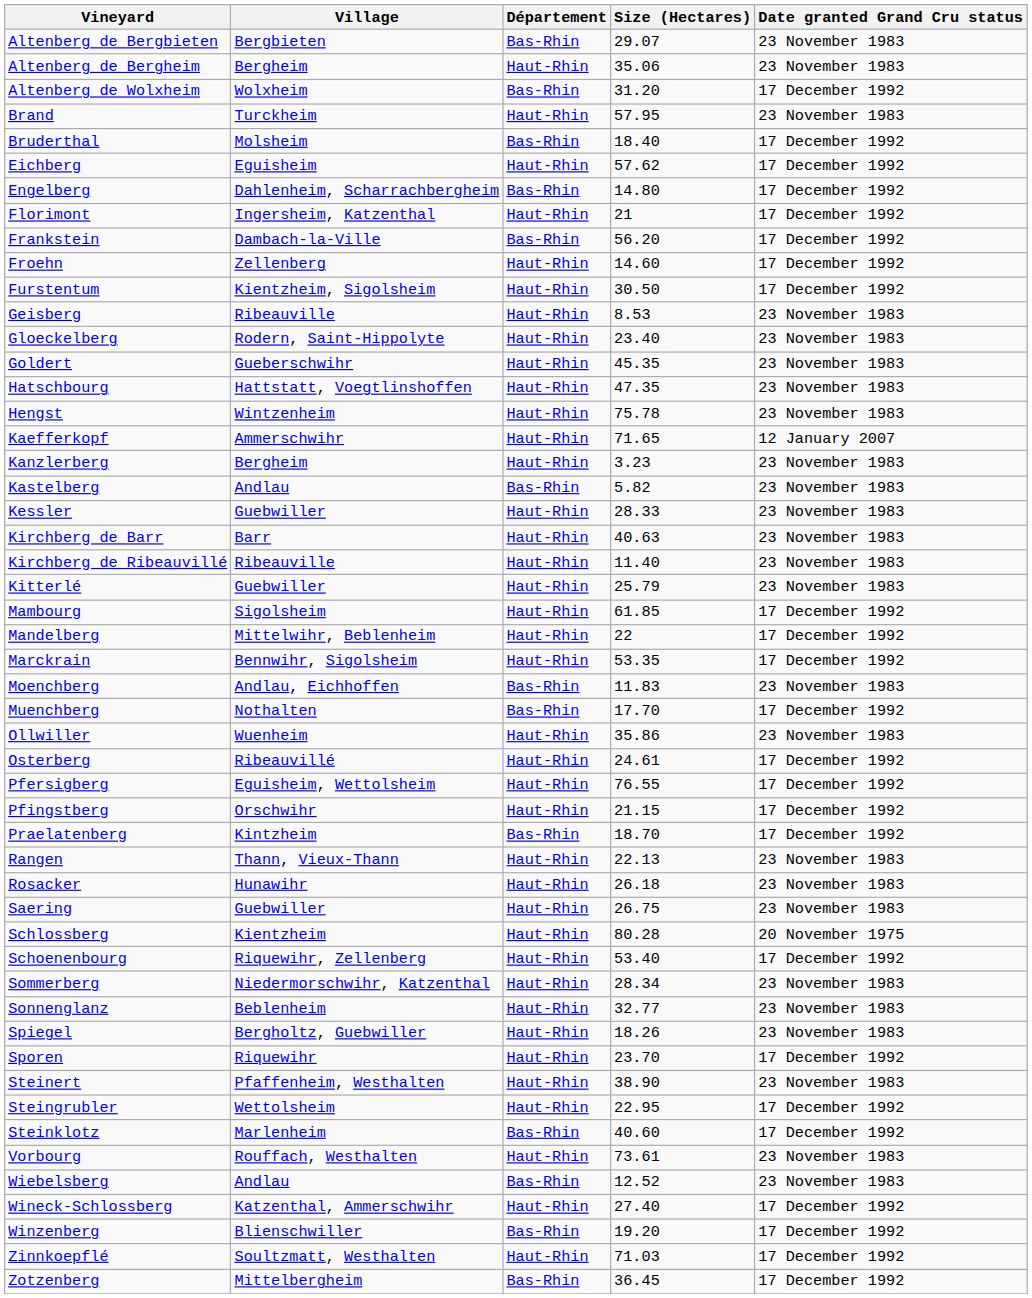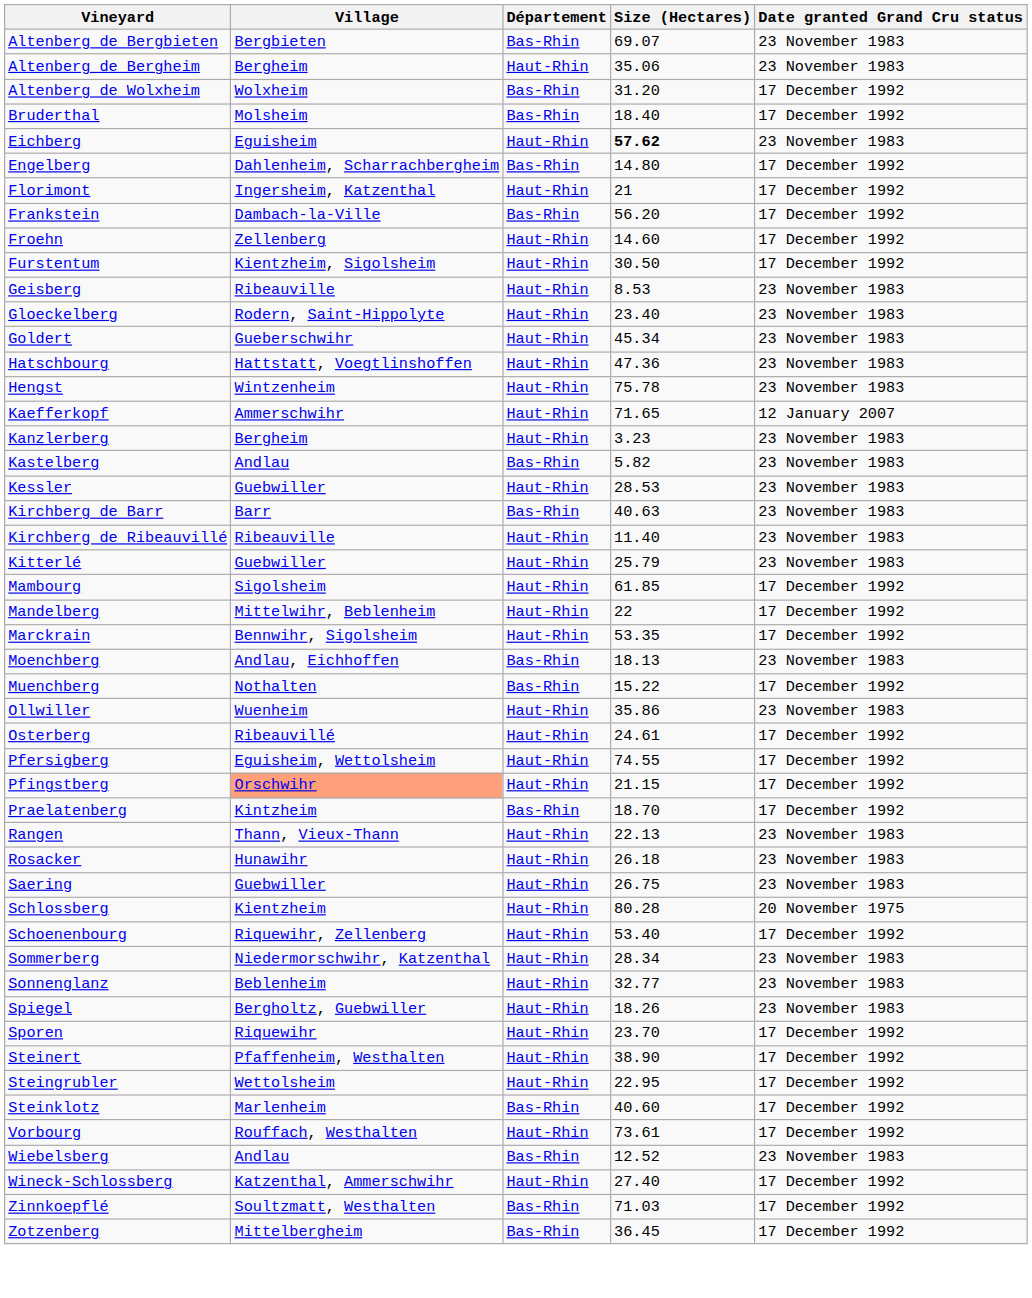 <table class="wikitable sortable">
 <tr>
 <th>Vineyard</th>
 <th>Village</th>
 <th>Département</th>
 <th>Size (Hectares)</th>
 <th>Date granted Grand Cru status</th>
 </tr>
 <tr>
 <td><a href='#'>Altenberg de Bergbieten</a></td>
 <td><a href='#'>Bergbieten</a></td>
 <td><a href='#'>Bas-Rhin</a></td>
-<td>29.07</td>
+<td>69.07</td>
 <td>23 November 1983</td>
 </tr>
 <tr>
 <td><a href='#'>Altenberg de Bergheim</a></td>
 <td><a href='#'>Bergheim</a></td>
 <td><a href='#'>Haut-Rhin</a></td>
 <td>35.06</td>
 <td>23 November 1983</td>
 </tr>
 <tr>
 <td><a href='#'>Altenberg de Wolxheim</a></td>
 <td><a href='#'>Wolxheim</a></td>
 <td><a href='#'>Bas-Rhin</a></td>
 <td>31.20</td>
 <td>17 December 1992</td>
 </tr>
 <tr>
-<td><a href='#'>Brand</a></td>
-<td><a href='#'>Turckheim</a></td>
-<td><a href='#'>Haut-Rhin</a></td>
-<td>57.95</td>
-<td>23 November 1983</td>
-</tr>
-<tr>
 <td><a href='#'>Bruderthal</a></td>
 <td><a href='#'>Molsheim</a></td>
 <td><a href='#'>Bas-Rhin</a></td>
 <td>18.40</td>
 <td>17 December 1992</td>
 </tr>
 <tr>
 <td><a href='#'>Eichberg</a></td>
 <td><a href='#'>Eguisheim</a></td>
 <td><a href='#'>Haut-Rhin</a></td>
-<td>57.62</td>
-<td>17 December 1992</td>
+<td><strong>57.62</strong></td>
+<td>23 November 1983</td>
 </tr>
 <tr>
 <td><a href='#'>Engelberg</a></td>
 <td><a href='#'>Dahlenheim</a>, <a href='#'>Scharrachbergheim</a></td>
 <td><a href='#'>Bas-Rhin</a></td>
 <td>14.80</td>
 <td>17 December 1992</td>
 </tr>
 <tr>
 <td><a href='#'>Florimont</a></td>
 <td><a href='#'>Ingersheim</a>, <a href='#'>Katzenthal</a></td>
 <td><a href='#'>Haut-Rhin</a></td>
 <td>21</td>
 <td>17 December 1992</td>
 </tr>
 <tr>
 <td><a href='#'>Frankstein</a></td>
 <td><a href='#'>Dambach-la-Ville</a></td>
 <td><a href='#'>Bas-Rhin</a></td>
 <td>56.20</td>
 <td>17 December 1992</td>
 </tr>
 <tr>
 <td><a href='#'>Froehn</a></td>
 <td><a href='#'>Zellenberg</a></td>
 <td><a href='#'>Haut-Rhin</a></td>
 <td>14.60</td>
 <td>17 December 1992</td>
 </tr>
 <tr>
 <td><a href='#'>Furstentum</a></td>
 <td><a href='#'>Kientzheim</a>, <a href='#'>Sigolsheim</a></td>
 <td><a href='#'>Haut-Rhin</a></td>
 <td>30.50</td>
 <td>17 December 1992</td>
 </tr>
 <tr>
 <td><a href='#'>Geisberg</a></td>
 <td><a href='#'>Ribeauville</a></td>
 <td><a href='#'>Haut-Rhin</a></td>
 <td>8.53</td>
 <td>23 November 1983</td>
 </tr>
 <tr>
 <td><a href='#'>Gloeckelberg</a></td>
 <td><a href='#'>Rodern</a>, <a href='#'>Saint-Hippolyte</a></td>
 <td><a href='#'>Haut-Rhin</a></td>
 <td>23.40</td>
 <td>23 November 1983</td>
 </tr>
 <tr>
 <td><a href='#'>Goldert</a></td>
 <td><a href='#'>Gueberschwihr</a></td>
 <td><a href='#'>Haut-Rhin</a></td>
-<td>45.35</td>
+<td>45.34</td>
 <td>23 November 1983</td>
 </tr>
 <tr>
 <td><a href='#'>Hatschbourg</a></td>
 <td><a href='#'>Hattstatt</a>, <a href='#'>Voegtlinshoffen</a></td>
 <td><a href='#'>Haut-Rhin</a></td>
-<td>47.35</td>
+<td>47.36</td>
 <td>23 November 1983</td>
 </tr>
 <tr>
 <td><a href='#'>Hengst</a></td>
 <td><a href='#'>Wintzenheim</a></td>
 <td><a href='#'>Haut-Rhin</a></td>
 <td>75.78</td>
 <td>23 November 1983</td>
 </tr>
 <tr>
 <td><a href='#'>Kaefferkopf</a></td>
 <td><a href='#'>Ammerschwihr</a></td>
 <td><a href='#'>Haut-Rhin</a></td>
 <td>71.65</td>
 <td>12 January 2007</td>
 </tr>
 <tr>
 <td><a href='#'>Kanzlerberg</a></td>
 <td><a href='#'>Bergheim</a></td>
 <td><a href='#'>Haut-Rhin</a></td>
 <td>3.23</td>
 <td>23 November 1983</td>
 </tr>
 <tr>
 <td><a href='#'>Kastelberg</a></td>
 <td><a href='#'>Andlau</a></td>
 <td><a href='#'>Bas-Rhin</a></td>
 <td>5.82</td>
 <td>23 November 1983</td>
 </tr>
 <tr>
 <td><a href='#'>Kessler</a></td>
 <td><a href='#'>Guebwiller</a></td>
 <td><a href='#'>Haut-Rhin</a></td>
-<td>28.33</td>
+<td>28.53</td>
 <td>23 November 1983</td>
 </tr>
 <tr>
 <td><a href='#'>Kirchberg de Barr</a></td>
 <td><a href='#'>Barr</a></td>
-<td><a href='#'>Haut-Rhin</a></td>
+<td><a href='#'>Bas-Rhin</a></td>
 <td>40.63</td>
 <td>23 November 1983</td>
 </tr>
 <tr>
 <td><a href='#'>Kirchberg de Ribeauvillé</a></td>
 <td><a href='#'>Ribeauville</a></td>
 <td><a href='#'>Haut-Rhin</a></td>
 <td>11.40</td>
 <td>23 November 1983</td>
 </tr>
 <tr>
 <td><a href='#'>Kitterlé</a></td>
 <td><a href='#'>Guebwiller</a></td>
 <td><a href='#'>Haut-Rhin</a></td>
 <td>25.79</td>
 <td>23 November 1983</td>
 </tr>
 <tr>
 <td><a href='#'>Mambourg</a></td>
 <td><a href='#'>Sigolsheim</a></td>
 <td><a href='#'>Haut-Rhin</a></td>
 <td>61.85</td>
 <td>17 December 1992</td>
 </tr>
 <tr>
 <td><a href='#'>Mandelberg</a></td>
 <td><a href='#'>Mittelwihr</a>, <a href='#'>Beblenheim</a></td>
 <td><a href='#'>Haut-Rhin</a></td>
 <td>22</td>
 <td>17 December 1992</td>
 </tr>
 <tr>
 <td><a href='#'>Marckrain</a></td>
 <td><a href='#'>Bennwihr</a>, <a href='#'>Sigolsheim</a></td>
 <td><a href='#'>Haut-Rhin</a></td>
 <td>53.35</td>
 <td>17 December 1992</td>
 </tr>
 <tr>
 <td><a href='#'>Moenchberg</a></td>
 <td><a href='#'>Andlau</a>, <a href='#'>Eichhoffen</a></td>
 <td><a href='#'>Bas-Rhin</a></td>
-<td>11.83</td>
+<td>18.13</td>
 <td>23 November 1983</td>
 </tr>
 <tr>
 <td><a href='#'>Muenchberg</a></td>
 <td><a href='#'>Nothalten</a></td>
 <td><a href='#'>Bas-Rhin</a></td>
-<td>17.70</td>
+<td>15.22</td>
 <td>17 December 1992</td>
 </tr>
 <tr>
 <td><a href='#'>Ollwiller</a></td>
 <td><a href='#'>Wuenheim</a></td>
 <td><a href='#'>Haut-Rhin</a></td>
 <td>35.86</td>
 <td>23 November 1983</td>
 </tr>
 <tr>
 <td><a href='#'>Osterberg</a></td>
 <td><a href='#'>Ribeauvillé</a></td>
 <td><a href='#'>Haut-Rhin</a></td>
 <td>24.61</td>
 <td>17 December 1992</td>
 </tr>
 <tr>
 <td><a href='#'>Pfersigberg</a></td>
 <td><a href='#'>Eguisheim</a>, <a href='#'>Wettolsheim</a></td>
 <td><a href='#'>Haut-Rhin</a></td>
-<td>76.55</td>
+<td>74.55</td>
 <td>17 December 1992</td>
 </tr>
 <tr>
 <td><a href='#'>Pfingstberg</a></td>
-<td><a href='#'>Orschwihr</a></td>
+<td style="background: lightsalmon;"><a href='#'>Orschwihr</a></td>
 <td><a href='#'>Haut-Rhin</a></td>
 <td>21.15</td>
 <td>17 December 1992</td>
 </tr>
 <tr>
 <td><a href='#'>Praelatenberg</a></td>
 <td><a href='#'>Kintzheim</a></td>
 <td><a href='#'>Bas-Rhin</a></td>
 <td>18.70</td>
 <td>17 December 1992</td>
 </tr>
 <tr>
 <td><a href='#'>Rangen</a></td>
 <td><a href='#'>Thann</a>, <a href='#'>Vieux-Thann</a></td>
 <td><a href='#'>Haut-Rhin</a></td>
 <td>22.13</td>
 <td>23 November 1983</td>
 </tr>
 <tr>
 <td><a href='#'>Rosacker</a></td>
 <td><a href='#'>Hunawihr</a></td>
 <td><a href='#'>Haut-Rhin</a></td>
 <td>26.18</td>
 <td>23 November 1983</td>
 </tr>
 <tr>
 <td><a href='#'>Saering</a></td>
 <td><a href='#'>Guebwiller</a></td>
 <td><a href='#'>Haut-Rhin</a></td>
 <td>26.75</td>
 <td>23 November 1983</td>
 </tr>
 <tr>
 <td><a href='#'>Schlossberg</a></td>
 <td><a href='#'>Kientzheim</a></td>
 <td><a href='#'>Haut-Rhin</a></td>
 <td>80.28</td>
 <td>20 November 1975</td>
 </tr>
 <tr>
 <td><a href='#'>Schoenenbourg</a></td>
 <td><a href='#'>Riquewihr</a>, <a href='#'>Zellenberg</a></td>
 <td><a href='#'>Haut-Rhin</a></td>
 <td>53.40</td>
 <td>17 December 1992</td>
 </tr>
 <tr>
 <td><a href='#'>Sommerberg</a></td>
 <td><a href='#'>Niedermorschwihr</a>, <a href='#'>Katzenthal</a></td>
 <td><a href='#'>Haut-Rhin</a></td>
 <td>28.34</td>
 <td>23 November 1983</td>
 </tr>
 <tr>
 <td><a href='#'>Sonnenglanz</a></td>
 <td><a href='#'>Beblenheim</a></td>
 <td><a href='#'>Haut-Rhin</a></td>
 <td>32.77</td>
 <td>23 November 1983</td>
 </tr>
 <tr>
 <td><a href='#'>Spiegel</a></td>
 <td><a href='#'>Bergholtz</a>, <a href='#'>Guebwiller</a></td>
 <td><a href='#'>Haut-Rhin</a></td>
 <td>18.26</td>
 <td>23 November 1983</td>
 </tr>
 <tr>
 <td><a href='#'>Sporen</a></td>
 <td><a href='#'>Riquewihr</a></td>
 <td><a href='#'>Haut-Rhin</a></td>
 <td>23.70</td>
 <td>17 December 1992</td>
 </tr>
 <tr>
 <td><a href='#'>Steinert</a></td>
 <td><a href='#'>Pfaffenheim</a>, <a href='#'>Westhalten</a></td>
 <td><a href='#'>Haut-Rhin</a></td>
 <td>38.90</td>
-<td>23 November 1983</td>
+<td>17 December 1992</td>
 </tr>
 <tr>
 <td><a href='#'>Steingrubler</a></td>
 <td><a href='#'>Wettolsheim</a></td>
 <td><a href='#'>Haut-Rhin</a></td>
 <td>22.95</td>
 <td>17 December 1992</td>
 </tr>
 <tr>
 <td><a href='#'>Steinklotz</a></td>
 <td><a href='#'>Marlenheim</a></td>
 <td><a href='#'>Bas-Rhin</a></td>
 <td>40.60</td>
 <td>17 December 1992</td>
 </tr>
 <tr>
 <td><a href='#'>Vorbourg</a></td>
 <td><a href='#'>Rouffach</a>, <a href='#'>Westhalten</a></td>
 <td><a href='#'>Haut-Rhin</a></td>
 <td>73.61</td>
-<td>23 November 1983</td>
+<td>17 December 1992</td>
 </tr>
 <tr>
 <td><a href='#'>Wiebelsberg</a></td>
 <td><a href='#'>Andlau</a></td>
 <td><a href='#'>Bas-Rhin</a></td>
 <td>12.52</td>
 <td>23 November 1983</td>
 </tr>
 <tr>
 <td><a href='#'>Wineck-Schlossberg</a></td>
 <td><a href='#'>Katzenthal</a>, <a href='#'>Ammerschwihr</a></td>
 <td><a href='#'>Haut-Rhin</a></td>
 <td>27.40</td>
 <td>17 December 1992</td>
 </tr>
 <tr>
-<td><a href='#'>Winzenberg</a></td>
-<td><a href='#'>Blienschwiller</a></td>
-<td><a href='#'>Bas-Rhin</a></td>
-<td>19.20</td>
-<td>17 December 1992</td>
-</tr>
-<tr>
 <td><a href='#'>Zinnkoepflé</a></td>
 <td><a href='#'>Soultzmatt</a>, <a href='#'>Westhalten</a></td>
-<td><a href='#'>Haut-Rhin</a></td>
+<td><a href='#'>Bas-Rhin</a></td>
 <td>71.03</td>
 <td>17 December 1992</td>
 </tr>
 <tr>
 <td><a href='#'>Zotzenberg</a></td>
 <td><a href='#'>Mittelbergheim</a></td>
 <td><a href='#'>Bas-Rhin</a></td>
 <td>36.45</td>
 <td>17 December 1992</td>
 </tr>
 </table>
